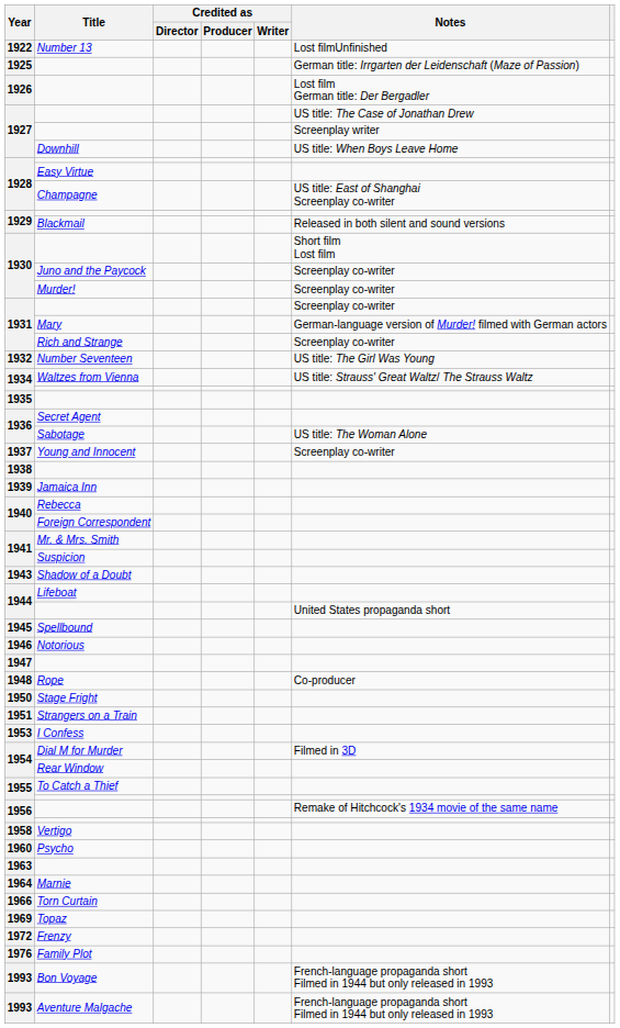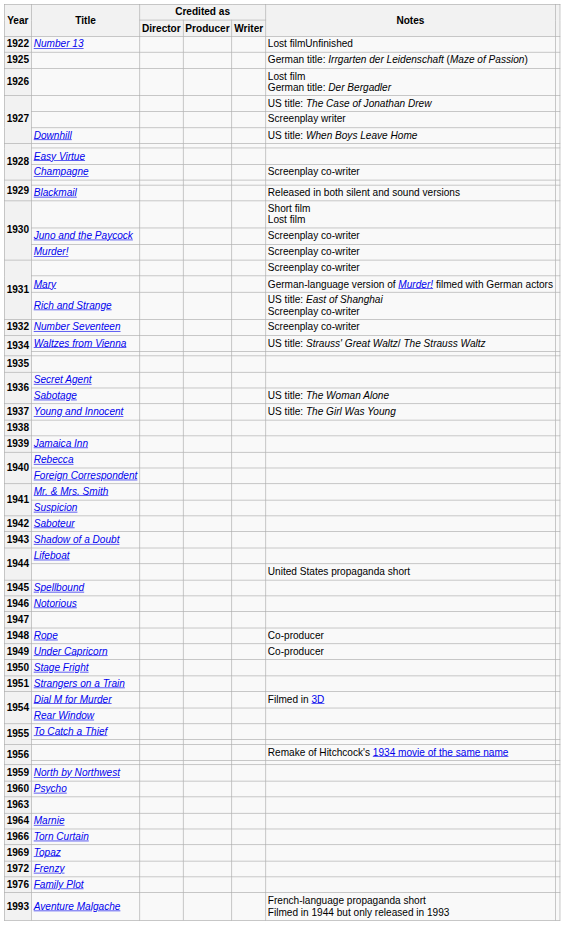 <table class="wikitable sortable plainrowheaders">
 <tr>
 <th rowspan="2" scope="col">Year</th>
 <th rowspan="2" scope="col">Title</th>
 <th colspan="3" scope="col">Credited as</th>
 <th rowspan="2" scope="col" class="unsortable">Notes</th>
 <th rowspan="2" scope="col" class="unsortable"></th>
 </tr>
 <tr>
 <th>Director</th>
 <th>Producer</th>
 <th>Writer</th>
 </tr>
 <tr>
 <th scope="row">1922</th>
 <td><em><a href='#'>Number 13</a></em></td>
 <td></td>
 <td></td>
 <td></td>
 <td>Lost filmUnfinished</td>
 <td style="text-align:center;"></td>
 </tr>
 <tr>
 <th scope="row">1925</th>
 <td><em></em></td>
 <td></td>
 <td></td>
 <td></td>
 <td>German title: <em>Irrgarten der Leidenschaft</em> (<em>Maze of Passion</em>)</td>
 <td style="text-align:center;"></td>
 </tr>
 <tr>
 <th scope="row">1926</th>
 <td><em></em></td>
 <td></td>
 <td></td>
 <td></td>
 <td>Lost film<br>German title: <em>Der Bergadler</em></td>
 <td style="text-align:center;"></td>
 </tr>
 <tr>
 <th rowspan="3" scope="row">1927</th>
 <td><em></em></td>
 <td></td>
 <td></td>
 <td></td>
 <td>US title: <em>The Case of Jonathan Drew</em></td>
 <td style="text-align:center;"></td>
 </tr>
 <tr>
 <td><em></em></td>
 <td></td>
 <td></td>
 <td></td>
 <td>Screenplay writer</td>
 <td style="text-align:center;"></td>
 </tr>
 <tr>
 <td><em><a href='#'>Downhill</a></em></td>
 <td></td>
 <td></td>
 <td></td>
 <td>US title: <em>When Boys Leave Home</em></td>
 <td style="text-align:center;"></td>
 </tr>
 <tr>
 <th rowspan="3" scope="row">1928</th>
 <td><em></em></td>
 <td></td>
 <td></td>
 <td></td>
 <td></td>
 <td style="text-align:center;"></td>
 </tr>
 <tr>
 <td><em><a href='#'>Easy Virtue</a></em></td>
 <td></td>
 <td></td>
 <td></td>
 <td></td>
 <td style="text-align:center;"></td>
 </tr>
 <tr>
 <td><em><a href='#'>Champagne</a></em></td>
 <td></td>
 <td></td>
 <td></td>
-<td>US title: <em>East of Shanghai</em><br>Screenplay co-writer</td>
+<td>Screenplay co-writer</td>
 <td style="text-align:center;"></td>
 </tr>
 <tr>
 <th rowspan="2" scope="row">1929</th>
 <td><em></em></td>
 <td></td>
 <td></td>
 <td></td>
 <td></td>
 <td style="text-align:center;"></td>
 </tr>
 <tr>
 <td><em><a href='#'>Blackmail</a></em></td>
 <td></td>
 <td></td>
 <td></td>
 <td>Released in both silent and sound versions</td>
 <td style="text-align:center;"></td>
 </tr>
 <tr>
 <th rowspan="3" scope="row">1930</th>
 <td><em></em></td>
 <td></td>
 <td></td>
 <td></td>
 <td>Short film<br>Lost film</td>
 <td style="text-align:center;"></td>
 </tr>
 <tr>
 <td><em><a href='#'>Juno and the Paycock</a></em></td>
 <td></td>
 <td></td>
 <td></td>
 <td>Screenplay co-writer</td>
 <td style="text-align:center;"></td>
 </tr>
 <tr>
 <td><em><a href='#'>Murder!</a></em></td>
 <td></td>
 <td></td>
 <td></td>
 <td>Screenplay co-writer</td>
 <td style="text-align:center;"></td>
 </tr>
 <tr>
 <th rowspan="3" scope="row">1931</th>
 <td><em></em></td>
 <td></td>
 <td></td>
 <td></td>
 <td>Screenplay co-writer</td>
 <td style="text-align:center;"></td>
 </tr>
 <tr>
 <td><em><a href='#'>Mary</a></em></td>
 <td></td>
 <td></td>
 <td></td>
 <td>German-language version of <em><a href='#'>Murder!</a></em> filmed with German actors</td>
 <td style="text-align:center;"></td>
 </tr>
 <tr>
 <td><em><a href='#'>Rich and Strange</a></em></td>
 <td></td>
 <td></td>
 <td></td>
-<td>Screenplay co-writer</td>
+<td>US title: <em>East of Shanghai</em><br>Screenplay co-writer</td>
 <td style="text-align:center;"></td>
 </tr>
 <tr>
 <th scope="row">1932</th>
 <td><em><a href='#'>Number Seventeen</a></em></td>
 <td></td>
 <td></td>
 <td></td>
-<td>US title: <em>The Girl Was Young</em></td>
+<td>Screenplay co-writer</td>
 <td style="text-align:center;"></td>
 </tr>
 <tr>
 <th rowspan="2" scope="row">1934</th>
 <td><em><a href='#'>Waltzes from Vienna</a></em></td>
 <td></td>
 <td></td>
 <td></td>
 <td>US title: <em>Strauss' Great Waltz</em>/ <em>The Strauss Waltz</em></td>
 <td style="text-align:center;"></td>
 </tr>
 <tr>
 <td><em></em></td>
 <td></td>
 <td></td>
 <td></td>
 <td></td>
 <td style="text-align:center;"></td>
 </tr>
 <tr>
 <th scope="row">1935</th>
 <td><em></em></td>
 <td></td>
 <td></td>
 <td></td>
 <td></td>
 <td style="text-align:center;"></td>
 </tr>
 <tr>
 <th rowspan="2" scope="row">1936</th>
 <td><em><a href='#'>Secret Agent</a></em></td>
 <td></td>
 <td></td>
 <td></td>
 <td></td>
 <td style="text-align:center;"></td>
 </tr>
 <tr>
 <td><em><a href='#'>Sabotage</a></em></td>
 <td></td>
 <td></td>
 <td></td>
 <td>US title: <em>The Woman Alone</em></td>
 <td style="text-align:center;"></td>
 </tr>
 <tr>
 <th scope="row">1937</th>
 <td><em><a href='#'>Young and Innocent</a></em></td>
 <td></td>
 <td></td>
 <td></td>
-<td>Screenplay co-writer</td>
+<td>US title: <em>The Girl Was Young</em></td>
 <td style="text-align:center;"></td>
 </tr>
 <tr>
 <th scope="row">1938</th>
 <td><em></em></td>
 <td></td>
 <td></td>
 <td></td>
 <td></td>
 <td style="text-align:center;"><br></td>
 </tr>
 <tr>
 <th scope="row">1939</th>
 <td><em><a href='#'>Jamaica Inn</a></em></td>
 <td></td>
 <td></td>
 <td></td>
 <td></td>
 <td style="text-align:center;"></td>
 </tr>
 <tr>
 <th rowspan="2" scope="row">1940</th>
 <td><em><a href='#'>Rebecca</a></em></td>
 <td></td>
 <td></td>
 <td></td>
 <td></td>
 <td style="text-align:center;"></td>
 </tr>
 <tr>
 <td><em><a href='#'>Foreign Correspondent</a></em></td>
 <td></td>
 <td></td>
 <td></td>
 <td></td>
 <td style="text-align:center;"></td>
 </tr>
 <tr>
 <th rowspan="2" scope="row">1941</th>
 <td><em><a href='#'>Mr. & Mrs. Smith</a></em></td>
 <td></td>
 <td></td>
 <td></td>
 <td></td>
 <td style="text-align:center;"></td>
 </tr>
 <tr>
 <td><em><a href='#'>Suspicion</a></em></td>
+<td></td>
+<td></td>
+<td></td>
+<td></td>
+<td style="text-align:center;"></td>
+</tr>
+<tr>
+<th scope="row">1942</th>
+<td><em><a href='#'>Saboteur</a></em></td>
 <td></td>
 <td></td>
 <td></td>
 <td></td>
 <td style="text-align:center;"></td>
 </tr>
 <tr>
 <th scope="row">1943</th>
 <td><em><a href='#'>Shadow of a Doubt</a></em></td>
 <td></td>
 <td></td>
 <td></td>
 <td></td>
 <td style="text-align:center;"></td>
 </tr>
 <tr>
 <th rowspan="2" scope="row">1944</th>
 <td><em><a href='#'>Lifeboat</a></em></td>
 <td></td>
 <td></td>
 <td></td>
 <td></td>
 <td style="text-align:center;"></td>
 </tr>
 <tr>
 <td><em></em></td>
 <td></td>
 <td></td>
 <td></td>
 <td>United States propaganda short</td>
 <td style="text-align:center;"></td>
 </tr>
 <tr>
 <th scope="row">1945</th>
 <td><em><a href='#'>Spellbound</a></em></td>
 <td></td>
 <td></td>
 <td></td>
 <td></td>
 <td style="text-align:center;"></td>
 </tr>
 <tr>
 <th scope="row">1946</th>
 <td><em><a href='#'>Notorious</a></em></td>
 <td></td>
 <td></td>
 <td></td>
 <td></td>
 <td style="text-align:center;"></td>
 </tr>
 <tr>
 <th scope="row">1947</th>
 <td><em></em></td>
 <td></td>
 <td></td>
 <td></td>
 <td></td>
 <td style="text-align:center;"></td>
 </tr>
 <tr>
 <th scope="row">1948</th>
 <td><em><a href='#'>Rope</a></em></td>
 <td></td>
 <td></td>
 <td></td>
 <td>Co-producer</td>
 <td style="text-align:center;"></td>
 </tr>
 <tr>
+<th scope="row">1949</th>
+<td><em><a href='#'>Under Capricorn</a></em></td>
+<td></td>
+<td></td>
+<td></td>
+<td>Co-producer</td>
+<td style="text-align:center;"></td>
+</tr>
+<tr>
 <th scope="row">1950</th>
 <td><em><a href='#'>Stage Fright</a></em></td>
 <td></td>
 <td></td>
 <td></td>
 <td></td>
 <td style="text-align:center;"></td>
 </tr>
 <tr>
 <th scope="row">1951</th>
 <td><em><a href='#'>Strangers on a Train</a></em></td>
-<td></td>
-<td></td>
-<td></td>
-<td></td>
-<td style="text-align:center;"></td>
-</tr>
-<tr>
-<th scope="row">1953</th>
-<td><em><a href='#'>I Confess</a></em></td>
 <td></td>
 <td></td>
 <td></td>
 <td></td>
 <td style="text-align:center;"></td>
 </tr>
 <tr>
 <th rowspan="2" scope="row">1954</th>
 <td><em><a href='#'>Dial M for Murder</a></em></td>
 <td></td>
 <td></td>
 <td></td>
 <td>Filmed in <a href='#'>3D</a></td>
 <td style="text-align:center;"><br></td>
 </tr>
 <tr>
 <td><em><a href='#'>Rear Window</a></em></td>
 <td></td>
 <td></td>
 <td></td>
 <td></td>
 <td style="text-align:center;"></td>
 </tr>
 <tr>
 <th rowspan="2" scope="row">1955</th>
 <td><em><a href='#'>To Catch a Thief</a></em></td>
 <td></td>
 <td></td>
 <td></td>
 <td></td>
 <td style="text-align:center;"></td>
 </tr>
 <tr>
 <td><em></em></td>
 <td></td>
 <td></td>
 <td></td>
 <td></td>
 <td style="text-align:center;"></td>
 </tr>
 <tr>
 <th rowspan="2" scope="row">1956</th>
 <td><em></em></td>
 <td></td>
 <td></td>
 <td></td>
 <td>Remake of Hitchcock's <a href='#'>1934 movie of the same name</a></td>
 <td style="text-align:center;"></td>
 </tr>
 <tr>
 <td><em></em></td>
 <td></td>
 <td></td>
 <td></td>
 <td></td>
 <td style="text-align:center;"></td>
 </tr>
 <tr>
-<th scope="row">1958</th>
-<td><em><a href='#'>Vertigo</a></em></td>
+<th scope="row">1959</th>
+<td><em><a href='#'>North by Northwest</a></em></td>
 <td></td>
 <td></td>
 <td></td>
 <td></td>
 <td style="text-align:center;"></td>
 </tr>
 <tr>
 <th scope="row">1960</th>
 <td><em><a href='#'>Psycho</a></em></td>
 <td></td>
 <td></td>
 <td></td>
 <td></td>
 <td style="text-align:center;"></td>
 </tr>
 <tr>
 <th scope="row">1963</th>
 <td><em></em></td>
 <td></td>
 <td></td>
 <td></td>
 <td></td>
 <td style="text-align:center;"></td>
 </tr>
 <tr>
 <th scope="row">1964</th>
 <td><em><a href='#'>Marnie</a></em></td>
 <td></td>
 <td></td>
 <td></td>
 <td></td>
 <td style="text-align:center;"></td>
 </tr>
 <tr>
 <th scope="row">1966</th>
 <td><em><a href='#'>Torn Curtain</a></em></td>
 <td></td>
 <td></td>
 <td></td>
 <td></td>
 <td style="text-align:center;"></td>
 </tr>
 <tr>
 <th scope="row">1969</th>
 <td><em><a href='#'>Topaz</a></em></td>
 <td></td>
 <td></td>
 <td></td>
 <td></td>
 <td style="text-align:center;"></td>
 </tr>
 <tr>
 <th scope="row">1972</th>
 <td><em><a href='#'>Frenzy</a></em></td>
 <td></td>
 <td></td>
 <td></td>
 <td></td>
 <td style="text-align:center;"></td>
 </tr>
 <tr>
 <th scope="row">1976</th>
 <td><em><a href='#'>Family Plot</a></em></td>
 <td></td>
 <td></td>
 <td></td>
 <td></td>
 <td style="text-align:center;"></td>
 </tr>
 <tr>
 <th scope="row">1993</th>
-<td><em><a href='#'>Bon Voyage</a></em></td>
-<td></td>
-<td></td>
-<td></td>
-<td>French-language propaganda short<br>Filmed in 1944 but only released in 1993</td>
-<td style="text-align:center;"><br></td>
-</tr>
-<tr>
-<th scope="row">1993</th>
 <td><em><a href='#'>Aventure Malgache</a></em></td>
 <td></td>
 <td></td>
 <td></td>
 <td>French-language propaganda short<br>Filmed in 1944 but only released in 1993</td>
 <td style="text-align:center;"></td>
 </tr>
 </table>
